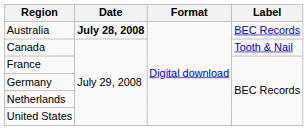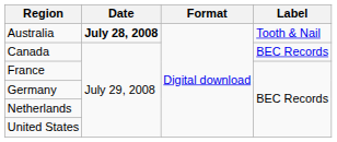 <table class="wikitable">
 <tr>
 <th>Region</th>
 <th>Date</th>
 <th>Format</th>
 <th>Label</th>
 </tr>
 <tr>
 <td>Australia</td>
 <td><strong>July 28, 2008</strong></td>
 <td rowspan="6"><a href='#'>Digital download</a></td>
-<td><a href='#'>BEC Records</a></td>
+<td><a href='#'>Tooth & Nail</a></td>
 </tr>
 <tr>
 <td>Canada</td>
 <td rowspan="5">July 29, 2008</td>
-<td><a href='#'>Tooth & Nail</a></td>
+<td><a href='#'>BEC Records</a></td>
 </tr>
 <tr>
 <td>France</td>
 <td rowspan="4">BEC Records</td>
 </tr>
 <tr>
 <td>Germany</td>
 </tr>
 <tr>
 <td>Netherlands</td>
 </tr>
 <tr>
 <td>United States</td>
 </tr>
 </table>
